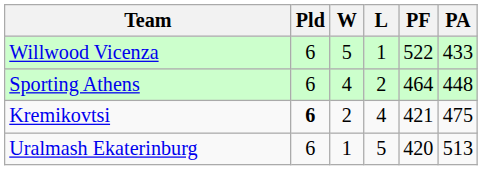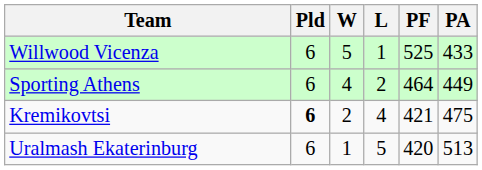 <table class="wikitable" style="text-align:center">
 <tr>
 <th width=220>Team</th>
 <th width=20>Pld</th>
 <th width=20>W</th>
 <th width=20>L</th>
 <th width=20>PF</th>
 <th width=20>PA</th>
 </tr>
 <tr bgcolor="#ccffcc">
 <td align="left"> <a href='#'>Willwood Vicenza</a></td>
 <td>6</td>
 <td>5</td>
 <td>1</td>
-<td>522</td>
+<td>525</td>
 <td>433</td>
 </tr>
 <tr bgcolor="#ccffcc">
 <td align="left"> <a href='#'>Sporting Athens</a></td>
 <td>6</td>
 <td>4</td>
 <td>2</td>
 <td>464</td>
-<td>448</td>
+<td>449</td>
 </tr>
 <tr>
 <td align="left"> <a href='#'>Kremikovtsi</a></td>
 <td><strong>6</strong></td>
 <td>2</td>
 <td>4</td>
 <td>421</td>
 <td>475</td>
 </tr>
 <tr>
 <td align="left"> <a href='#'>Uralmash Ekaterinburg</a></td>
 <td>6</td>
 <td>1</td>
 <td>5</td>
 <td>420</td>
 <td>513</td>
 </tr>
 </table>
